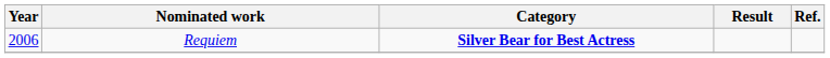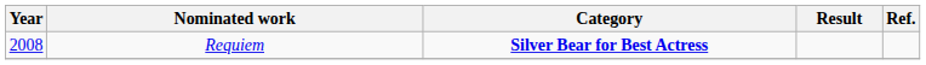 <table class="wikitable sortable">
 <tr>
 <th scope="col" style="width:1em;">Year</th>
 <th scope="col" style="width:25em;">Nominated work</th>
 <th scope="col" style="width:25em;">Category</th>
 <th scope="col" style="width:5em;">Result</th>
 <th scope="col" style="width:1em;">Ref.</th>
 </tr>
 <tr>
-<td><a href='#'>2006</a></td>
+<td><a href='#'>2008</a></td>
 <td align="center"><em><a href='#'>Requiem</a></em></td>
 <td align="center"><strong><a href='#'>Silver Bear for Best Actress</a></strong></td>
 <td></td>
 <td align="center"></td>
 </tr>
 <tr>
 </tr>
 </table>
